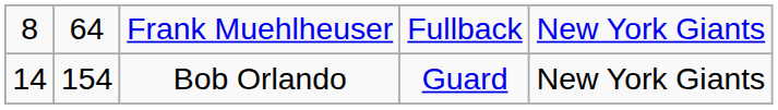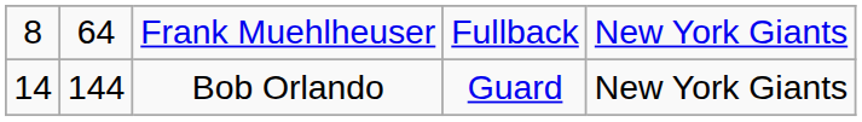 <table class="wikitable" style="text-align:center">
 <tr>
 <td>8</td>
 <td>64</td>
 <td><a href='#'>Frank Muehlheuser</a></td>
 <td><a href='#'>Fullback</a></td>
 <td><a href='#'>New York Giants</a></td>
 </tr>
 <tr>
 <td>14</td>
-<td>154</td>
+<td>144</td>
 <td>Bob Orlando</td>
 <td><a href='#'>Guard</a></td>
 <td>New York Giants</td>
 </tr>
 </table>
